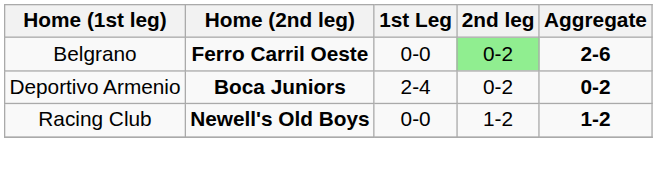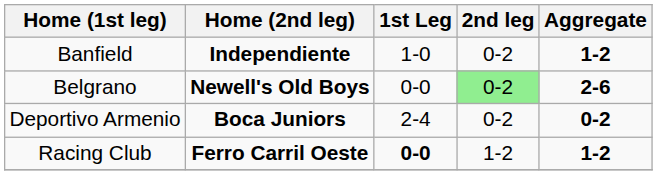 <table class="wikitable" style="text-align: center;">
 <tr>
 <th>Home (1st leg)</th>
 <th>Home (2nd leg)</th>
 <th>1st Leg</th>
 <th>2nd leg</th>
 <th>Aggregate</th>
 </tr>
 <tr>
+<td>Banfield</td>
+<td><strong>Independiente</strong></td>
+<td>1-0</td>
+<td>0-2</td>
+<td><strong>1-2</strong></td>
+</tr>
+<tr>
 <td>Belgrano</td>
-<td><strong>Ferro Carril Oeste</strong></td>
+<td><strong>Newell's Old Boys</strong></td>
 <td>0-0</td>
 <td style="background: lightgreen;">0-2</td>
 <td><strong>2-6</strong></td>
 </tr>
 <tr>
 <td>Deportivo Armenio</td>
 <td><strong>Boca Juniors</strong></td>
 <td>2-4</td>
 <td>0-2</td>
 <td><strong>0-2</strong></td>
 </tr>
 <tr>
 <td>Racing Club</td>
-<td><strong>Newell's Old Boys</strong></td>
-<td>0-0</td>
+<td><strong>Ferro Carril Oeste</strong></td>
+<td><strong>0-0</strong></td>
 <td>1-2</td>
 <td><strong>1-2</strong></td>
 </tr>
 <tr>
 </tr>
 </table>
